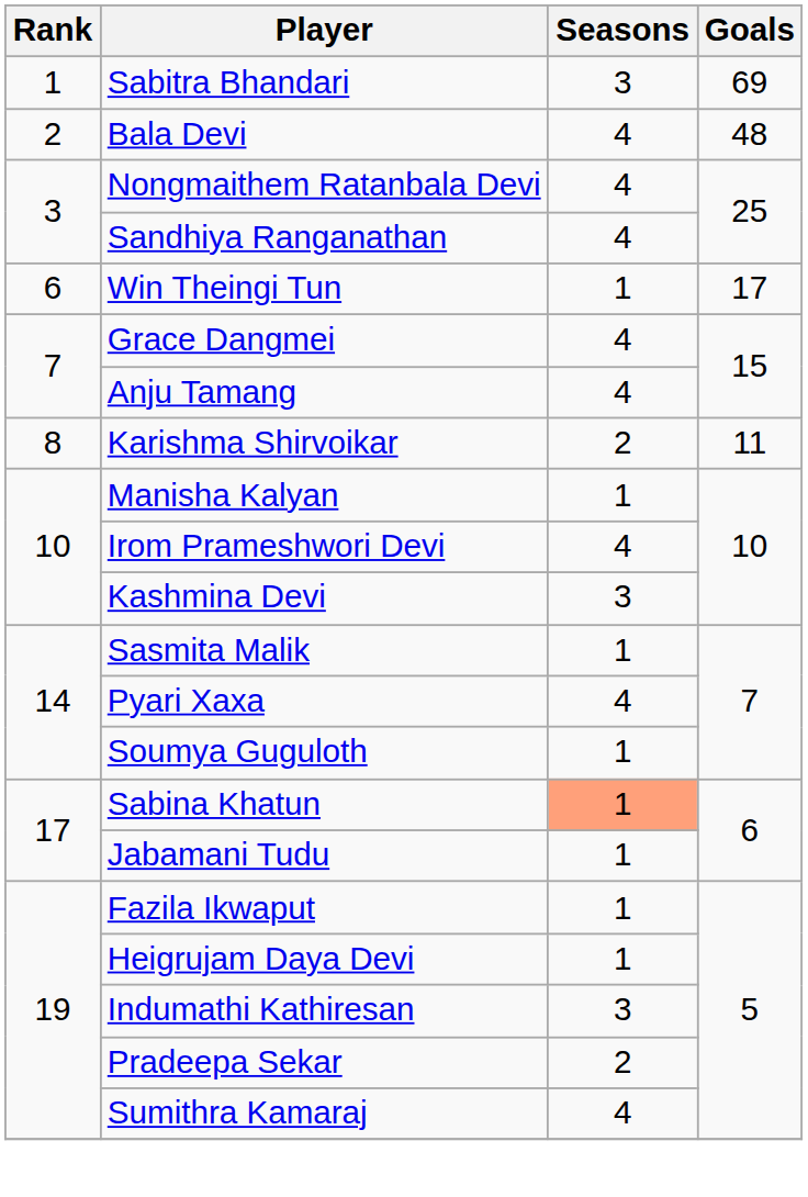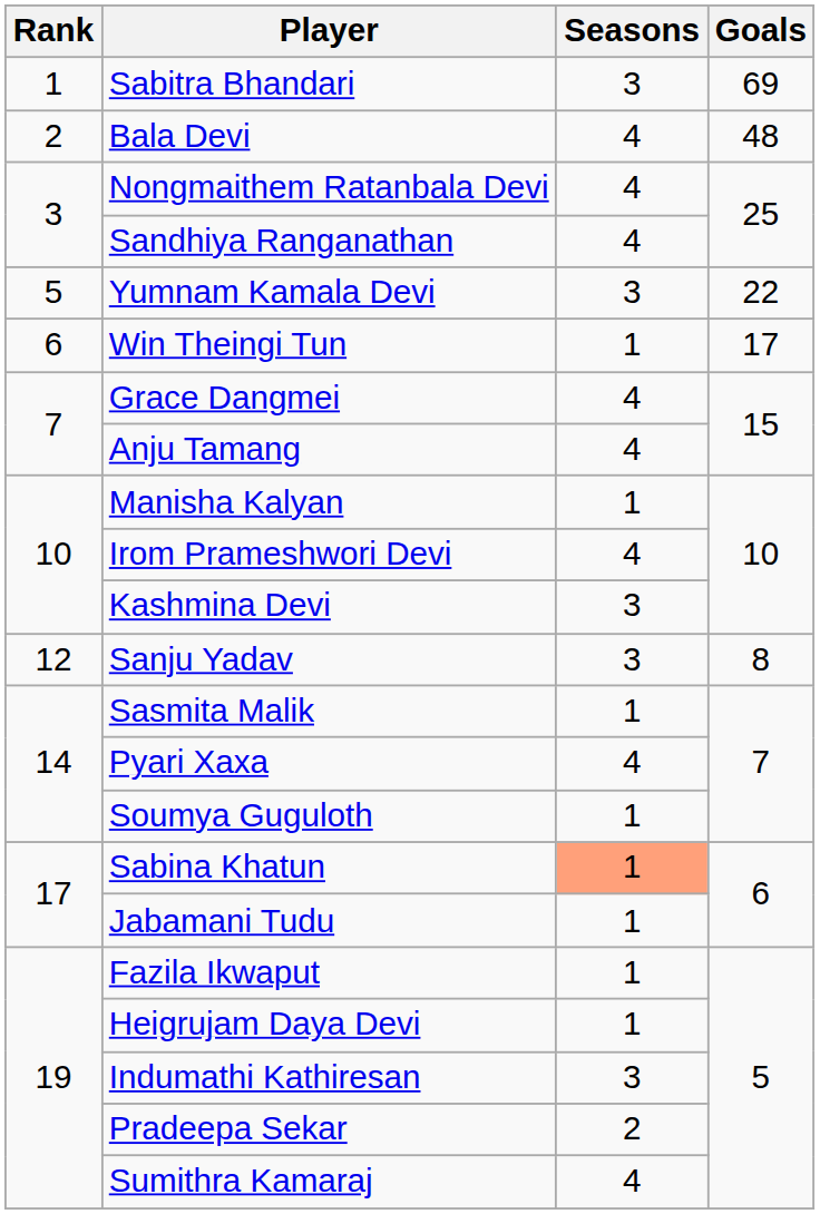 <table class="wikitable" style="text-align:center">
 <tr>
 <th>Rank</th>
 <th>Player</th>
 <th>Seasons</th>
 <th>Goals</th>
 </tr>
 <tr>
 <td>1</td>
 <td align="left"> <a href='#'>Sabitra Bhandari</a></td>
 <td>3</td>
 <td>69</td>
 </tr>
 <tr>
 <td>2</td>
 <td align="left"> <a href='#'>Bala Devi</a></td>
 <td>4</td>
 <td>48</td>
 </tr>
 <tr>
 <td rowspan="2">3</td>
 <td align="left"> <a href='#'>Nongmaithem Ratanbala Devi</a></td>
 <td>4</td>
 <td rowspan="2">25</td>
 </tr>
 <tr>
 <td align="left"> <a href='#'>Sandhiya Ranganathan</a></td>
 <td>4</td>
 </tr>
 <tr>
+<td>5</td>
+<td align="left"> <a href='#'>Yumnam Kamala Devi</a></td>
+<td>3</td>
+<td>22</td>
+</tr>
+<tr>
 <td>6</td>
 <td align="left"> <a href='#'>Win Theingi Tun</a></td>
 <td>1</td>
 <td>17</td>
 </tr>
 <tr>
 <td rowspan="2">7</td>
 <td align="left"> <a href='#'>Grace Dangmei</a></td>
 <td>4</td>
 <td rowspan="2">15</td>
 </tr>
 <tr>
 <td align="left"> <a href='#'>Anju Tamang</a></td>
 <td>4</td>
 </tr>
 <tr>
-<td>8</td>
-<td align="left"> <a href='#'>Karishma Shirvoikar</a></td>
-<td>2</td>
-<td>11</td>
-</tr>
-<tr>
 <td rowspan="3">10</td>
 <td align="left"> <a href='#'>Manisha Kalyan</a></td>
 <td>1</td>
 <td rowspan="3">10</td>
 </tr>
 <tr>
 <td align="left"> <a href='#'>Irom Prameshwori Devi</a></td>
 <td>4</td>
 </tr>
 <tr>
 <td align="left"> <a href='#'>Kashmina Devi</a></td>
 <td>3</td>
+</tr>
+<tr>
+<td>12</td>
+<td align="left"> <a href='#'>Sanju Yadav</a></td>
+<td>3</td>
+<td>8</td>
 </tr>
 <tr>
 <td rowspan="3">14</td>
 <td align="left"> <a href='#'>Sasmita Malik</a></td>
 <td>1</td>
 <td rowspan="3">7</td>
 </tr>
 <tr>
 <td align="left"> <a href='#'>Pyari Xaxa</a></td>
 <td>4</td>
 </tr>
 <tr>
 <td align="left"> <a href='#'>Soumya Guguloth</a></td>
 <td>1</td>
 </tr>
 <tr>
 <td rowspan="2">17</td>
 <td align="left"> <a href='#'>Sabina Khatun</a></td>
 <td style="background: lightsalmon;">1</td>
 <td rowspan="2">6</td>
 </tr>
 <tr>
 <td align="left"> <a href='#'>Jabamani Tudu</a></td>
 <td>1</td>
 </tr>
 <tr>
 <td rowspan="5">19</td>
 <td align="left"> <a href='#'>Fazila Ikwaput</a></td>
 <td>1</td>
 <td rowspan="5">5</td>
 </tr>
 <tr>
 <td align="left"> <a href='#'>Heigrujam Daya Devi</a></td>
 <td>1</td>
 </tr>
 <tr>
 <td align="left"> <a href='#'>Indumathi Kathiresan</a></td>
 <td>3</td>
 </tr>
 <tr>
 <td align="left"> <a href='#'>Pradeepa Sekar</a></td>
 <td>2</td>
 </tr>
 <tr>
 <td align="left"> <a href='#'>Sumithra Kamaraj</a></td>
 <td>4</td>
 </tr>
 <tr>
 </tr>
 </table>
